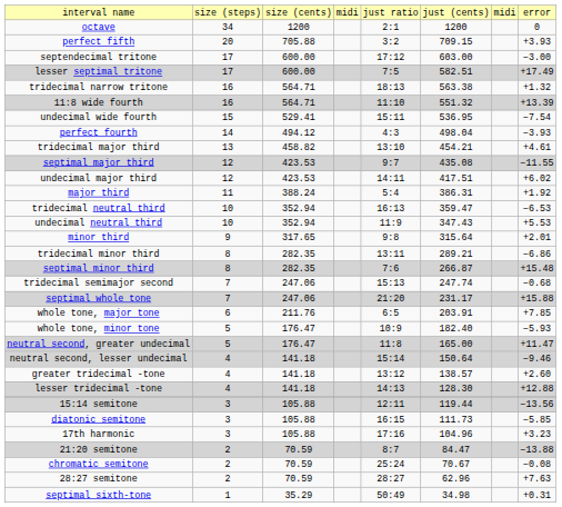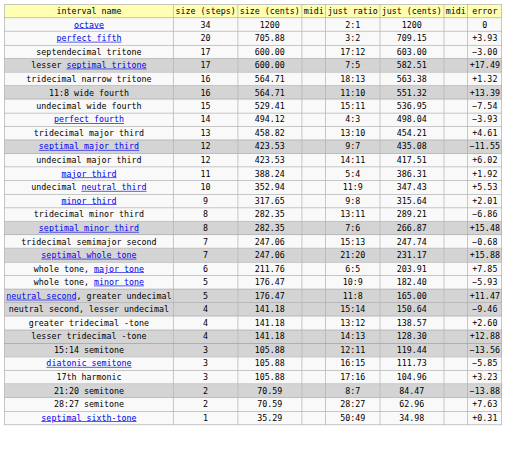 <table class="wikitable">
 <tr>
 <td align=center bgcolor="#ffffb4">interval name</td>
 <td align=center bgcolor="#ffffb4">size (steps)</td>
 <td align=center bgcolor="#ffffb4">size (cents)</td>
 <td align=center bgcolor="#ffffb4">midi</td>
 <td align=center bgcolor="#ffffb4">just ratio</td>
 <td align=center bgcolor="#ffffb4">just (cents)</td>
 <td align=center bgcolor="#ffffb4">midi</td>
 <td align=center bgcolor="#ffffb4">error</td>
 </tr>
 <tr>
 <td align=center><a href='#'>octave</a></td>
 <td align=center>34</td>
 <td align=center>1200</td>
 <td align=center></td>
 <td align=center>2:1</td>
 <td align=center>1200</td>
 <td align=center></td>
 <td align=center>0</td>
 </tr>
 <tr>
 <td align=center><a href='#'>perfect fifth</a></td>
 <td align=center>20</td>
 <td align=center>705.88</td>
 <td align=center></td>
 <td align=center>3:2</td>
 <td align=center>709.15</td>
 <td align=center></td>
 <td align=center>+3.93</td>
 </tr>
 <tr>
 <td align=center>septendecimal tritone</td>
 <td align=center>17</td>
 <td align=center>600.00</td>
 <td align=center></td>
 <td align=center>17:12</td>
 <td align=center>603.00</td>
 <td align=center></td>
 <td align=center>−3.00</td>
 </tr>
 <tr>
 <td align=center bgcolor="#D4D4D4">lesser <a href='#'>septimal tritone</a></td>
 <td align=center bgcolor="#D4D4D4">17</td>
 <td align=center bgcolor="#D4D4D4">600.00</td>
 <td align=center bgcolor="#D4D4D4"></td>
 <td align=center bgcolor="#D4D4D4">7:5</td>
 <td align=center bgcolor="#D4D4D4">582.51</td>
 <td align=center bgcolor="#D4D4D4"></td>
 <td align=center bgcolor="#D4D4D4">+17.49</td>
 </tr>
 <tr>
 <td align=center>tridecimal narrow tritone</td>
 <td align=center>16</td>
 <td align=center>564.71</td>
 <td align=center></td>
 <td align=center>18:13</td>
 <td align=center>563.38</td>
 <td align=center></td>
 <td align=center>+1.32</td>
 </tr>
 <tr>
 <td align=center bgcolor="#D4D4D4">11:8 wide fourth</td>
 <td align=center bgcolor="#D4D4D4">16</td>
 <td align=center bgcolor="#D4D4D4">564.71</td>
 <td align=center bgcolor="#D4D4D4"></td>
 <td align=center bgcolor="#D4D4D4">11:10</td>
 <td align=center bgcolor="#D4D4D4">551.32</td>
 <td align=center bgcolor="#D4D4D4"></td>
 <td align=center bgcolor="#D4D4D4">+13.39</td>
 </tr>
 <tr>
 <td align=center>undecimal wide fourth</td>
 <td align=center>15</td>
 <td align=center>529.41</td>
 <td align=center></td>
 <td align=center>15:11</td>
 <td align=center>536.95</td>
 <td align=center></td>
 <td align=center>−7.54</td>
 </tr>
 <tr>
 <td align=center><a href='#'>perfect fourth</a></td>
 <td align=center>14</td>
 <td align=center>494.12</td>
 <td align=center></td>
 <td align=center>4:3</td>
 <td align=center>498.04</td>
 <td align=center></td>
 <td align=center>−3.93</td>
 </tr>
 <tr>
 <td align=center>tridecimal major third</td>
 <td align=center>13</td>
 <td align=center>458.82</td>
 <td align=center></td>
 <td align=center>13:10</td>
 <td align=center>454.21</td>
 <td align=center></td>
 <td align=center>+4.61</td>
 </tr>
 <tr>
 <td align=center bgcolor="#D4D4D4"><a href='#'>septimal major third</a></td>
 <td align=center bgcolor="#D4D4D4">12</td>
 <td align=center bgcolor="#D4D4D4">423.53</td>
 <td align=center bgcolor="#D4D4D4"></td>
 <td align=center bgcolor="#D4D4D4">9:7</td>
 <td align=center bgcolor="#D4D4D4">435.08</td>
 <td align=center bgcolor="#D4D4D4"></td>
 <td align=center bgcolor="#D4D4D4">−11.55</td>
 </tr>
 <tr>
 <td align=center>undecimal major third</td>
 <td align=center>12</td>
 <td align=center>423.53</td>
 <td align=center></td>
 <td align=center>14:11</td>
 <td align=center>417.51</td>
 <td align=center></td>
 <td align=center>+6.02</td>
 </tr>
 <tr>
 <td align=center><a href='#'>major third</a></td>
 <td align=center>11</td>
 <td align=center>388.24</td>
 <td align=center></td>
 <td align=center>5:4</td>
 <td align=center>386.31</td>
 <td align=center></td>
 <td align=center>+1.92</td>
-</tr>
-<tr>
-<td align=center>tridecimal <a href='#'>neutral third</a></td>
-<td align=center>10</td>
-<td align=center>352.94</td>
-<td align=center></td>
-<td align=center>16:13</td>
-<td align=center>359.47</td>
-<td align=center></td>
-<td align=center>−6.53</td>
 </tr>
 <tr>
 <td align=center>undecimal <a href='#'>neutral third</a></td>
 <td align=center>10</td>
 <td align=center>352.94</td>
 <td align=center></td>
 <td align=center>11:9</td>
 <td align=center>347.43</td>
 <td align=center></td>
 <td align=center>+5.53</td>
 </tr>
 <tr>
 <td align=center><a href='#'>minor third</a></td>
 <td align=center>9</td>
 <td align=center>317.65</td>
 <td align=center></td>
 <td align=center>9:8</td>
 <td align=center>315.64</td>
 <td align=center></td>
 <td align=center>+2.01</td>
 </tr>
 <tr>
 <td align=center>tridecimal minor third</td>
 <td align=center>8</td>
 <td align=center>282.35</td>
 <td align=center></td>
 <td align=center>13:11</td>
 <td align=center>289.21</td>
 <td align=center></td>
 <td align=center>−6.86</td>
 </tr>
 <tr>
 <td align=center bgcolor="#D4D4D4"><a href='#'>septimal minor third</a></td>
 <td align=center bgcolor="#D4D4D4">8</td>
 <td align=center bgcolor="#D4D4D4">282.35</td>
 <td align=center bgcolor="#D4D4D4"></td>
 <td align=center bgcolor="#D4D4D4">7:6</td>
 <td align=center bgcolor="#D4D4D4">266.87</td>
 <td align=center bgcolor="#D4D4D4"></td>
 <td align=center bgcolor="#D4D4D4">+15.48</td>
 </tr>
 <tr>
 <td align=center>tridecimal semimajor second</td>
 <td align=center>7</td>
 <td align=center>247.06</td>
 <td align=center></td>
 <td align=center>15:13</td>
 <td align=center>247.74</td>
 <td align=center></td>
 <td align=center>−0.68</td>
 </tr>
 <tr>
 <td align=center bgcolor="#D4D4D4"><a href='#'>septimal whole tone</a></td>
 <td align=center bgcolor="#D4D4D4">7</td>
 <td align=center bgcolor="#D4D4D4">247.06</td>
 <td align=center bgcolor="#D4D4D4"></td>
 <td align=center bgcolor="#D4D4D4">21:20</td>
 <td align=center bgcolor="#D4D4D4">231.17</td>
 <td align=center bgcolor="#D4D4D4"></td>
 <td align=center bgcolor="#D4D4D4">+15.88</td>
 </tr>
 <tr>
 <td align=center>whole tone, <a href='#'>major tone</a></td>
 <td align=center>6</td>
 <td align=center>211.76</td>
 <td align=center></td>
 <td align=center>6:5</td>
 <td align=center>203.91</td>
 <td align=center></td>
 <td align=center>+7.85</td>
 </tr>
 <tr>
 <td align=center>whole tone, <a href='#'>minor tone</a></td>
 <td align=center>5</td>
 <td align=center>176.47</td>
 <td align=center></td>
 <td align=center>10:9</td>
 <td align=center>182.40</td>
 <td align=center></td>
 <td align=center>−5.93</td>
 </tr>
 <tr>
 <td align=center bgcolor="#D4D4D4"><a href='#'>neutral second</a>, greater undecimal</td>
 <td align=center bgcolor="#D4D4D4">5</td>
 <td align=center bgcolor="#D4D4D4">176.47</td>
 <td align=center bgcolor="#D4D4D4"></td>
 <td align=center bgcolor="#D4D4D4">11:8</td>
 <td align=center bgcolor="#D4D4D4">165.00</td>
 <td align=center bgcolor="#D4D4D4"></td>
 <td align=center bgcolor="#D4D4D4">+11.47</td>
 </tr>
 <tr>
 <td align=center bgcolor="#D4D4D4">neutral second, lesser undecimal</td>
 <td align=center bgcolor="#D4D4D4">4</td>
 <td align=center bgcolor="#D4D4D4">141.18</td>
 <td align=center bgcolor="#D4D4D4"></td>
 <td align=center bgcolor="#D4D4D4">15:14</td>
 <td align=center bgcolor="#D4D4D4">150.64</td>
 <td align=center bgcolor="#D4D4D4"></td>
 <td align=center bgcolor="#D4D4D4">−9.46</td>
 </tr>
 <tr>
 <td align=center>greater tridecimal -tone</td>
 <td align=center>4</td>
 <td align=center>141.18</td>
 <td align=center></td>
 <td align=center>13:12</td>
 <td align=center>138.57</td>
 <td align=center></td>
 <td align=center>+2.60</td>
 </tr>
 <tr>
 <td align=center bgcolor="#D4D4D4">lesser tridecimal -tone</td>
 <td align=center bgcolor="#D4D4D4">4</td>
 <td align=center bgcolor="#D4D4D4">141.18</td>
 <td align=center bgcolor="#D4D4D4"></td>
 <td align=center bgcolor="#D4D4D4">14:13</td>
 <td align=center bgcolor="#D4D4D4">128.30</td>
 <td align=center bgcolor="#D4D4D4"></td>
 <td align=center bgcolor="#D4D4D4">+12.88</td>
 </tr>
 <tr>
 </tr>
 <tr>
 <td align=center bgcolor="#D4D4D4">15:14 semitone</td>
 <td align=center bgcolor="#D4D4D4">3</td>
 <td align=center bgcolor="#D4D4D4">105.88</td>
 <td align=center bgcolor="#D4D4D4"></td>
 <td align=center bgcolor="#D4D4D4">12:11</td>
 <td align=center bgcolor="#D4D4D4">119.44</td>
 <td align=center bgcolor="#D4D4D4"></td>
 <td align=center bgcolor="#D4D4D4">−13.56</td>
 </tr>
 <tr>
 <td align=center><a href='#'>diatonic semitone</a></td>
 <td align=center>3</td>
 <td align=center>105.88</td>
 <td align=center></td>
 <td align=center>16:15</td>
 <td align=center>111.73</td>
 <td align=center></td>
 <td align=center>−5.85</td>
 </tr>
 <tr>
 <td align=center>17th harmonic</td>
 <td align=center>3</td>
 <td align=center>105.88</td>
 <td align=center></td>
 <td align=center>17:16</td>
 <td align=center>104.96</td>
 <td align=center></td>
 <td align=center>+3.23</td>
 </tr>
 <tr>
 <td align=center bgcolor="#D4D4D4">21:20 semitone</td>
 <td align=center bgcolor="#D4D4D4">2</td>
 <td align=center bgcolor="#D4D4D4">70.59</td>
 <td align=center bgcolor="#D4D4D4"></td>
 <td align=center bgcolor="#D4D4D4">8:7</td>
 <td align=center bgcolor="#D4D4D4">84.47</td>
 <td align=center bgcolor="#D4D4D4"></td>
 <td align=center bgcolor="#D4D4D4">−13.88</td>
 </tr>
 <tr>
-<td align=center><a href='#'>chromatic semitone</a></td>
-<td align=center>2</td>
-<td align=center>70.59</td>
-<td align=center></td>
-<td align=center>25:24</td>
-<td align=center>70.67</td>
-<td align=center></td>
-<td align=center>−0.08</td>
-</tr>
-<tr>
 <td align=center>28:27 semitone</td>
 <td align=center>2</td>
 <td align=center>70.59</td>
 <td align=center></td>
 <td align=center>28:27</td>
 <td align=center>62.96</td>
 <td align=center></td>
 <td align=center>+7.63</td>
 </tr>
 <tr>
 <td align=center><a href='#'>septimal sixth-tone</a></td>
 <td align=center>1</td>
 <td align=center>35.29</td>
 <td align=center></td>
 <td align=center>50:49</td>
 <td align=center>34.98</td>
 <td align=center></td>
 <td align=center>+0.31</td>
 </tr>
 </table>
